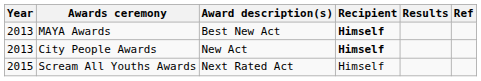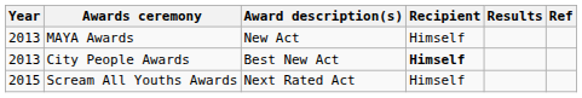 <table class="wikitable">
 <tr>
 <th>Year</th>
 <th>Awards ceremony</th>
 <th>Award description(s)</th>
 <th>Recipient</th>
 <th>Results</th>
 <th>Ref</th>
 </tr>
 <tr>
 <td>2013</td>
 <td>MAYA Awards</td>
-<td>Best New Act</td>
-<td><strong>Himself</strong></td>
+<td>New Act</td>
+<td>Himself</td>
 <td></td>
 <td></td>
 </tr>
 <tr>
 <td>2013</td>
 <td>City People Awards</td>
-<td>New Act</td>
+<td>Best New Act</td>
 <td><strong>Himself</strong></td>
 <td></td>
 <td></td>
 </tr>
 <tr>
 <td>2015</td>
 <td>Scream All Youths Awards</td>
 <td>Next Rated Act</td>
 <td>Himself</td>
 <td></td>
 <td></td>
 </tr>
 </table>
